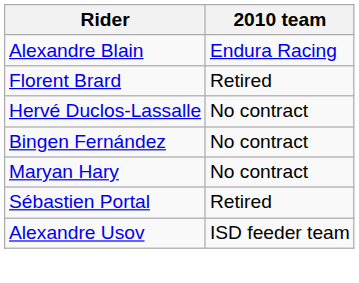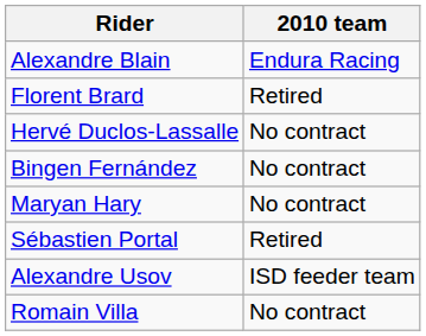 <table class="wikitable">
 <tr>
 <th>Rider</th>
 <th>2010 team</th>
 </tr>
 <tr>
 <td><a href='#'>Alexandre Blain</a></td>
 <td><a href='#'>Endura Racing</a></td>
 </tr>
 <tr>
 <td><a href='#'>Florent Brard</a></td>
 <td>Retired</td>
 </tr>
 <tr>
 <td><a href='#'>Hervé Duclos-Lassalle</a></td>
 <td>No contract</td>
 </tr>
 <tr>
 <td><a href='#'>Bingen Fernández</a></td>
 <td>No contract</td>
 </tr>
 <tr>
 <td><a href='#'>Maryan Hary</a></td>
 <td>No contract</td>
 </tr>
 <tr>
 <td><a href='#'>Sébastien Portal</a></td>
 <td>Retired</td>
 </tr>
 <tr>
 <td><a href='#'>Alexandre Usov</a></td>
 <td>ISD feeder team</td>
 </tr>
+<tr>
+<td><a href='#'>Romain Villa</a></td>
+<td>No contract</td>
+</tr>
 </table>
